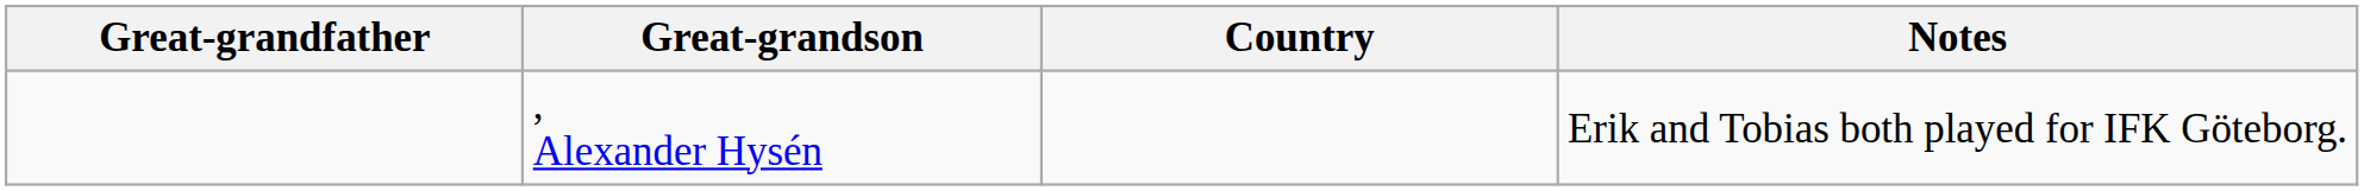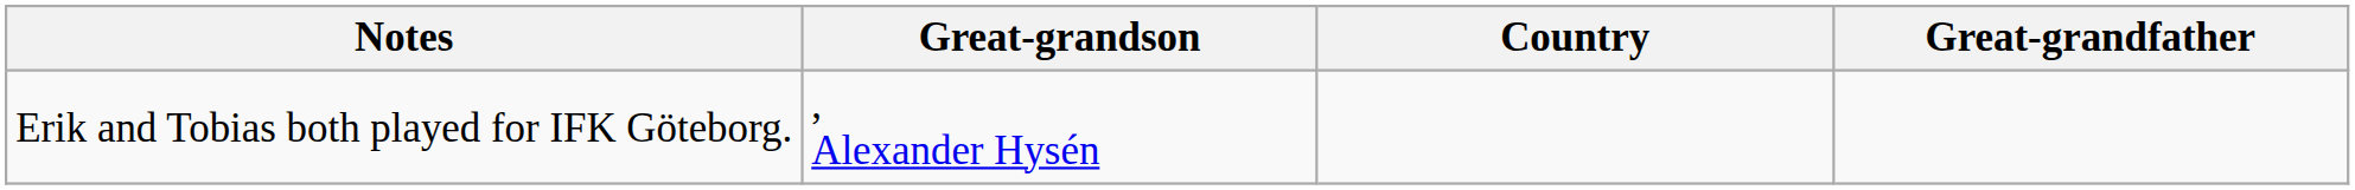 <table class="wikitable sortable">
 <tr>
-<th style="width:12em;">Great-grandfather</th>
+<th>Notes</th>
 <th style="width:12em;">Great-grandson</th>
 <th style="width:12em;">Country</th>
-<th>Notes</th>
+<th style="width:12em;">Great-grandfather</th>
 </tr>
 <tr>
-<td></td>
+<td>Erik and Tobias both played for IFK Göteborg.</td>
 <td>,<br><a href='#'>Alexander Hysén</a></td>
 <td></td>
-<td>Erik and Tobias both played for IFK Göteborg.</td>
+<td></td>
 </tr>
 </table>
